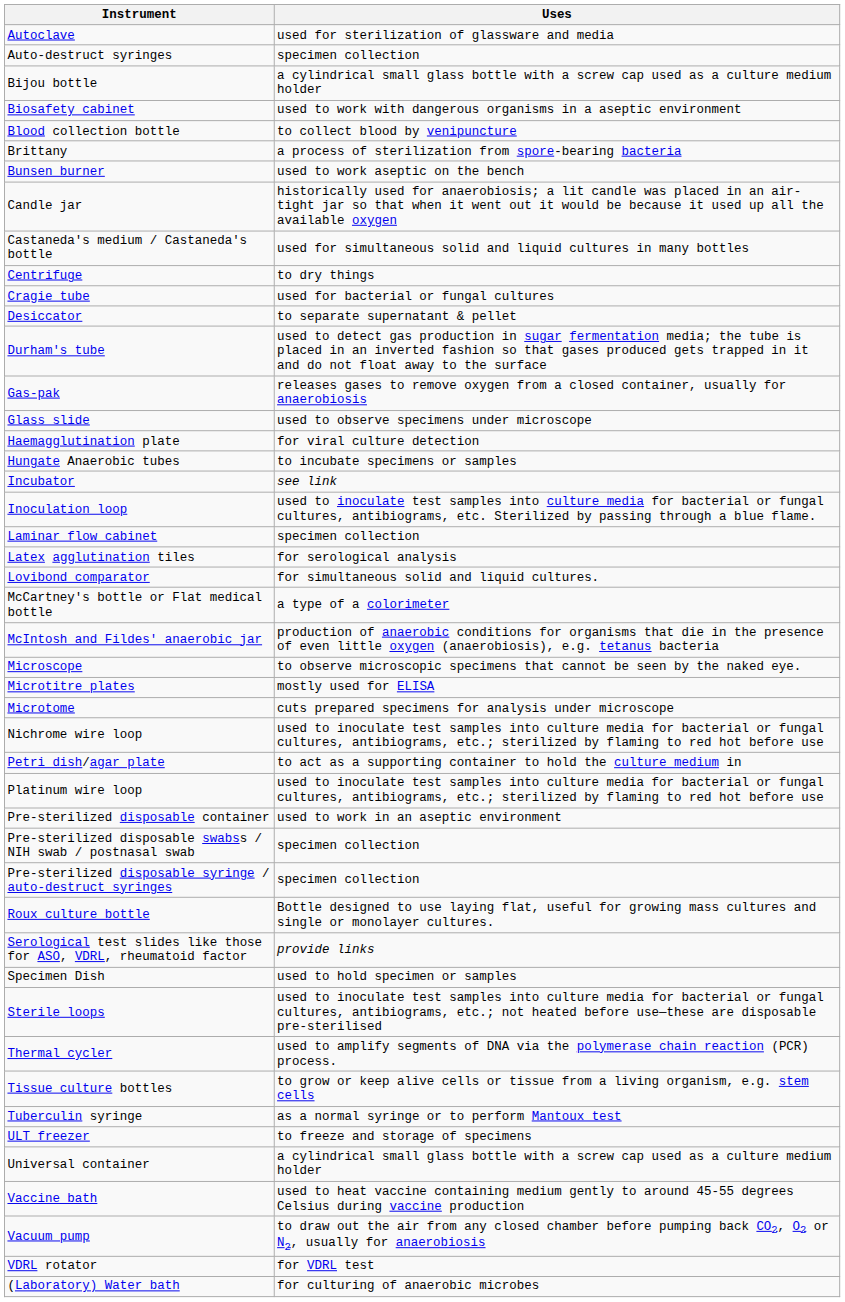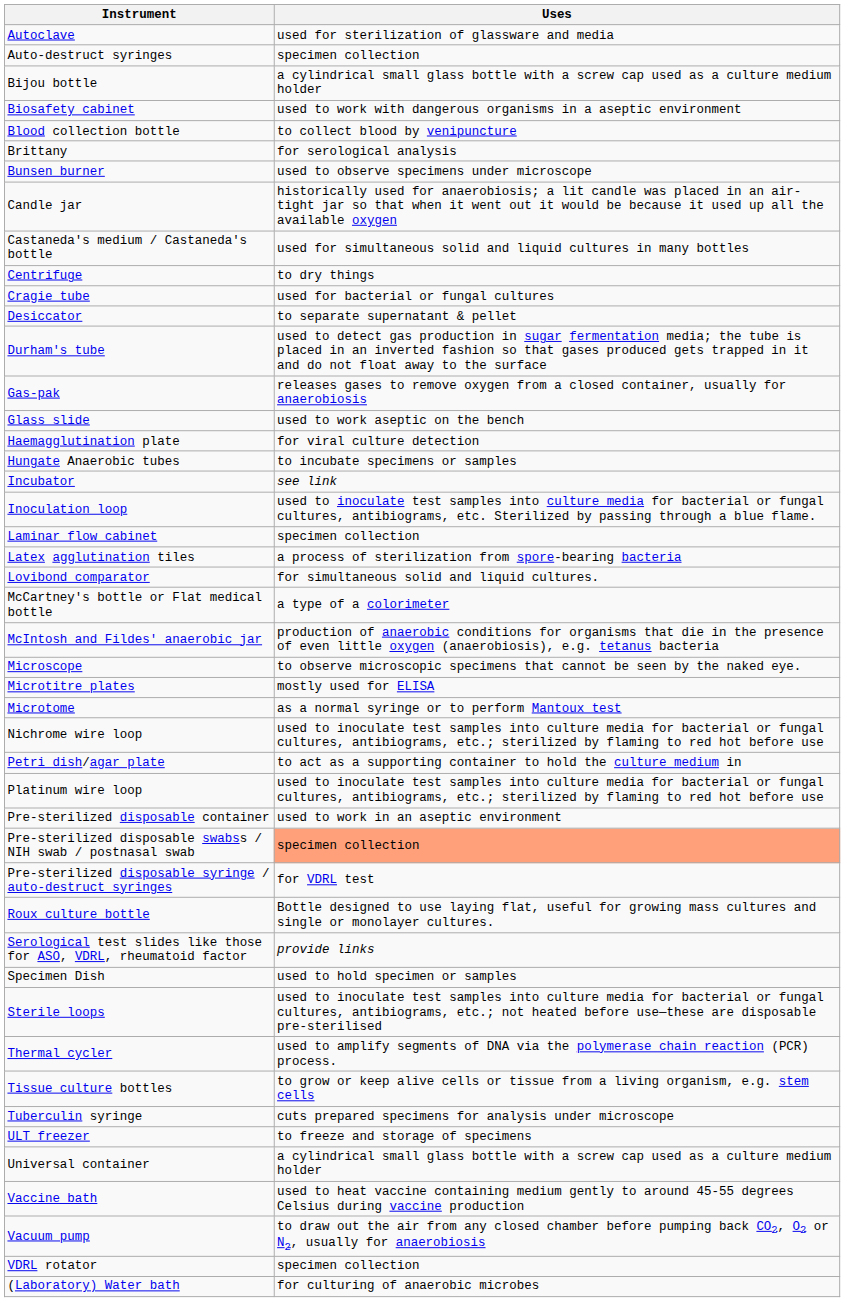 <table class="wikitable">
 <tr>
 <th>Instrument</th>
 <th>Uses</th>
 </tr>
 <tr 8>
 <td><a href='#'>Autoclave</a></td>
 <td>used for sterilization of glassware and media</td>
 </tr>
 <tr>
 <td>Auto-destruct syringes</td>
 <td>specimen collection</td>
 </tr>
 <tr>
 <td>Bijou bottle</td>
 <td>a cylindrical small glass bottle with a screw cap used as a culture medium holder</td>
 </tr>
 <tr>
 <td><a href='#'>Biosafety cabinet</a></td>
 <td>used to work with dangerous organisms in a aseptic environment</td>
 </tr>
 <tr>
 <td><a href='#'>Blood</a> collection bottle</td>
 <td>to collect blood by <a href='#'>venipuncture</a></td>
 </tr>
 <tr>
 <td>Brittany</td>
-<td>a process of sterilization from <a href='#'>spore</a>-bearing <a href='#'>bacteria</a></td>
+<td>for serological analysis</td>
 </tr>
 <tr>
 <td><a href='#'>Bunsen burner</a></td>
-<td>used to work aseptic on the bench</td>
+<td>used to observe specimens under microscope</td>
 </tr>
 <tr>
 <td>Candle jar</td>
 <td>historically used for anaerobiosis; a lit candle was placed in an air-tight jar so that when it went out it would be because it used up all the available <a href='#'>oxygen</a></td>
 </tr>
 <tr>
 <td>Castaneda's medium / Castaneda's bottle</td>
 <td>used for simultaneous solid and liquid cultures in many bottles</td>
 </tr>
 <tr>
 <td><a href='#'>Centrifuge</a></td>
 <td>to dry things</td>
 </tr>
 <tr>
 <td><a href='#'>Cragie tube</a></td>
 <td>used for bacterial or fungal cultures</td>
 </tr>
 <tr>
 <td><a href='#'>Desiccator</a></td>
 <td>to separate supernatant & pellet</td>
 </tr>
 <tr>
 <td><a href='#'>Durham's tube</a></td>
 <td>used to detect gas production in <a href='#'>sugar</a> <a href='#'>fermentation</a> media; the tube is placed in an inverted fashion so that gases produced gets trapped in it and do not float away to the surface</td>
 </tr>
 <tr>
 <td><a href='#'>Gas-pak</a></td>
 <td>releases gases to remove oxygen from a closed container, usually for <a href='#'>anaerobiosis</a></td>
 </tr>
 <tr>
 <td><a href='#'>Glass slide</a></td>
-<td>used to observe specimens under microscope</td>
+<td>used to work aseptic on the bench</td>
 </tr>
 <tr>
 <td><a href='#'>Haemagglutination</a> plate</td>
 <td>for viral culture detection</td>
 </tr>
 <tr>
 <td><a href='#'>Hungate</a> Anaerobic tubes</td>
 <td>to incubate specimens or samples</td>
 </tr>
 <tr>
 <td><a href='#'>Incubator</a></td>
 <td><em>see link</em></td>
 </tr>
 <tr>
 <td><a href='#'>Inoculation loop</a></td>
 <td>used to <a href='#'>inoculate</a> test samples into <a href='#'>culture media</a> for bacterial or fungal cultures, antibiograms, etc. Sterilized by passing through a blue flame.</td>
 </tr>
 <tr>
 <td><a href='#'>Laminar flow cabinet</a></td>
 <td>specimen collection</td>
 </tr>
 <tr>
 <td><a href='#'>Latex</a> <a href='#'>agglutination</a> tiles</td>
-<td>for serological analysis</td>
+<td>a process of sterilization from <a href='#'>spore</a>-bearing <a href='#'>bacteria</a></td>
 </tr>
 <tr>
 <td><a href='#'>Lovibond comparator</a></td>
 <td>for simultaneous solid and liquid cultures.</td>
 </tr>
 <tr>
 <td>McCartney's bottle or Flat medical bottle</td>
 <td>a type of a <a href='#'>colorimeter</a></td>
 </tr>
 <tr>
 <td><a href='#'>McIntosh and Fildes' anaerobic jar</a></td>
 <td>production of <a href='#'>anaerobic</a> conditions for organisms that die in the presence of even little <a href='#'>oxygen</a> (anaerobiosis), e.g. <a href='#'>tetanus</a> bacteria</td>
 </tr>
 <tr>
 <td><a href='#'>Microscope</a></td>
 <td>to observe microscopic specimens that cannot be seen by the naked eye.</td>
 </tr>
 <tr>
 <td><a href='#'>Microtitre plates</a></td>
 <td>mostly used for <a href='#'>ELISA</a></td>
 </tr>
 <tr>
 <td><a href='#'>Microtome</a></td>
-<td>cuts prepared specimens for analysis under microscope</td>
+<td>as a normal syringe or to perform <a href='#'>Mantoux test</a></td>
 </tr>
 <tr>
 <td>Nichrome wire loop</td>
 <td>used to inoculate test samples into culture media for bacterial or fungal cultures, antibiograms, etc.; sterilized by flaming to red hot before use</td>
 </tr>
 <tr>
 <td><a href='#'>Petri dish</a>/<a href='#'>agar plate</a></td>
 <td>to act as a supporting container to hold the <a href='#'>culture medium</a> in</td>
 </tr>
 <tr>
 <td>Platinum wire loop</td>
 <td>used to inoculate test samples into culture media for bacterial or fungal cultures, antibiograms, etc.; sterilized by flaming to red hot before use</td>
 </tr>
 <tr>
 <td>Pre-sterilized <a href='#'>disposable</a> container</td>
 <td>used to work in an aseptic environment</td>
 </tr>
 <tr>
 <td>Pre-sterilized disposable <a href='#'>swabs</a>s / NIH swab / postnasal swab</td>
-<td>specimen collection</td>
+<td style="background: lightsalmon;">specimen collection</td>
 </tr>
 <tr>
 <td>Pre-sterilized <a href='#'>disposable syringe</a> / <a href='#'>auto-destruct syringes</a></td>
-<td>specimen collection</td>
+<td>for <a href='#'>VDRL</a> test</td>
 </tr>
 <tr>
 <td><a href='#'>Roux culture bottle</a></td>
 <td>Bottle designed to use laying flat, useful for growing mass cultures and single or monolayer cultures.</td>
 </tr>
 <tr>
 <td><a href='#'>Serological</a> test slides like those for <a href='#'>ASO</a>, <a href='#'>VDRL</a>, rheumatoid factor</td>
 <td><em>provide links</em></td>
 </tr>
 <tr spatula || moving substances from one petri dish to another>
 <td>Specimen Dish</td>
 <td>used to hold specimen or samples</td>
 </tr>
 <tr>
 <td><a href='#'>Sterile loops</a></td>
 <td>used to inoculate test samples into culture media for bacterial or fungal cultures, antibiograms, etc.; not heated before use—these are disposable pre-sterilised</td>
 </tr>
 <tr>
 <td><a href='#'>Thermal cycler</a></td>
 <td>used to amplify segments of DNA via the <a href='#'>polymerase chain reaction</a> (PCR) process.</td>
 </tr>
 <tr>
 <td><a href='#'>Tissue culture</a> bottles</td>
 <td>to grow or keep alive cells or tissue from a living organism, e.g. <a href='#'>stem cells</a></td>
 </tr>
 <tr>
 <td><a href='#'>Tuberculin</a> syringe</td>
-<td>as a normal syringe or to perform <a href='#'>Mantoux test</a></td>
+<td>cuts prepared specimens for analysis under microscope</td>
 </tr>
 <tr>
 <td><a href='#'>ULT freezer</a></td>
 <td>to freeze and storage of specimens</td>
 </tr>
 <tr>
 <td>Universal container</td>
 <td>a cylindrical small glass bottle with a screw cap used as a culture medium holder</td>
 </tr>
 <tr>
 <td><a href='#'>Vaccine bath</a></td>
 <td>used to heat vaccine containing medium gently to around 45-55 degrees Celsius during <a href='#'>vaccine</a> production</td>
 </tr>
 <tr>
 <td><a href='#'>Vacuum pump</a></td>
 <td>to draw out the air from any closed chamber before pumping back <a href='#'>CO<sub>2</sub></a>, <a href='#'>O<sub>2</sub></a> or <a href='#'>N<sub>2</sub></a>, usually for <a href='#'>anaerobiosis</a></td>
 </tr>
 <tr>
 <td><a href='#'>VDRL</a> rotator</td>
-<td>for <a href='#'>VDRL</a> test</td>
+<td>specimen collection</td>
 </tr>
 <tr>
 <td>(<a href='#'>Laboratory) Water bath</a></td>
 <td>for culturing of anaerobic microbes</td>
 </tr>
 </table>
